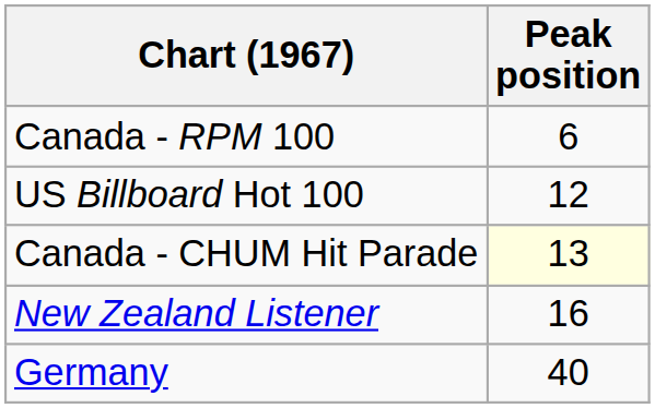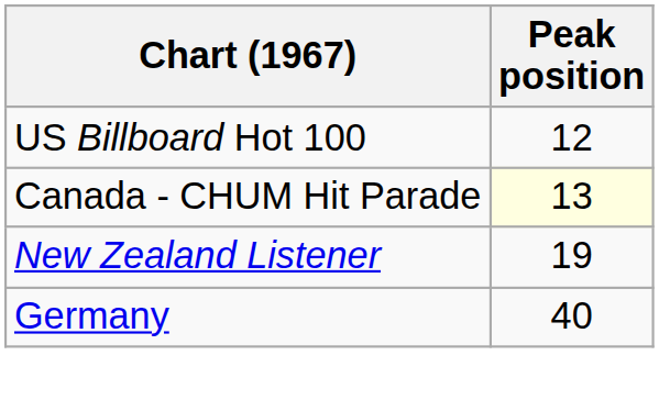 <table class="wikitable sortable" style="text-align:center;">
 <tr>
 <th align="left">Chart (1967)</th>
 <th>Peak <br>position</th>
-</tr>
-<tr>
-<td align="left">Canada - <em>RPM</em> 100</td>
-<td>6</td>
 </tr>
 <tr>
 <td align="left">US <em>Billboard</em> Hot 100</td>
 <td>12</td>
 </tr>
 <tr>
 <td align="left">Canada - CHUM Hit Parade</td>
 <td style="background: lightyellow;">13</td>
 </tr>
 <tr>
 <td align="left"><em><a href='#'>New Zealand Listener</a></em></td>
-<td>16</td>
+<td>19</td>
 </tr>
 <tr>
 <td align="left"><a href='#'>Germany</a></td>
 <td>40</td>
 </tr>
 </table>
